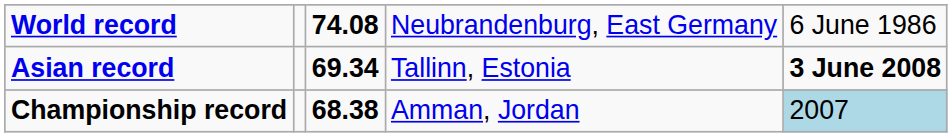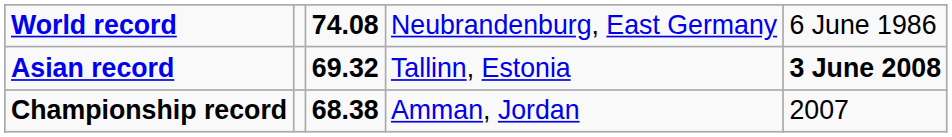 <table class="wikitable">
 <tr>
 <td><strong><a href='#'>World record</a></strong></td>
 <td></td>
 <td><strong>74.08</strong></td>
 <td><a href='#'>Neubrandenburg</a>, <a href='#'>East Germany</a></td>
 <td>6 June 1986</td>
 </tr>
 <tr>
 <td><strong><a href='#'>Asian record</a></strong></td>
 <td></td>
-<td><strong>69.34</strong></td>
+<td><strong>69.32</strong></td>
 <td><a href='#'>Tallinn</a>, <a href='#'>Estonia</a></td>
 <td><strong>3 June 2008</strong></td>
 </tr>
 <tr>
 <td><strong>Championship record</strong></td>
 <td></td>
 <td><strong>68.38</strong></td>
 <td><a href='#'>Amman</a>, <a href='#'>Jordan</a></td>
-<td style="background: lightblue;">2007</td>
+<td>2007</td>
 </tr>
 </table>
